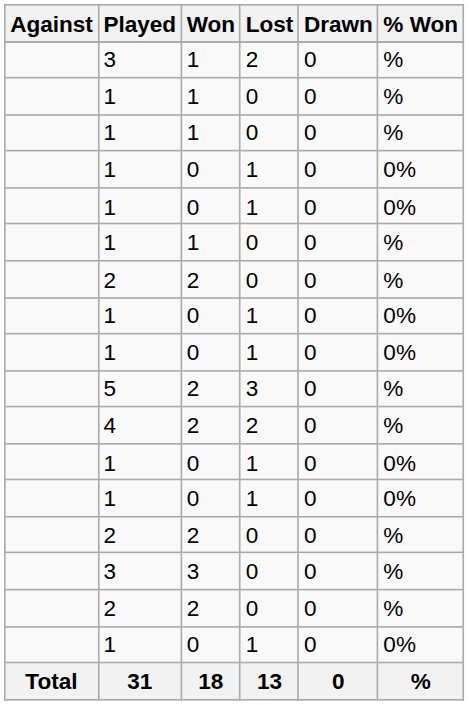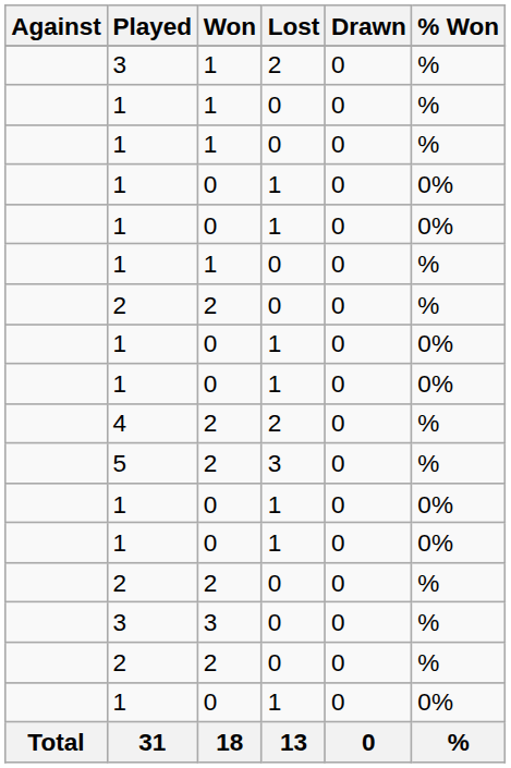 <table class="sortable wikitable" style="font-size: 87%;">
 <tr>
 <th>Against</th>
 <th>Played</th>
 <th>Won</th>
 <th>Lost</th>
 <th>Drawn</th>
 <th>% Won</th>
 </tr>
 <tr bgcolor="#d0ffd0" align="center">
 </tr>
 <tr>
 <td align="left"></td>
 <td>3</td>
 <td>1</td>
 <td>2</td>
 <td>0</td>
 <td>%</td>
 </tr>
 <tr>
 <td align="left"></td>
 <td>1</td>
 <td>1</td>
 <td>0</td>
 <td>0</td>
 <td>%</td>
 </tr>
 <tr>
 <td align="left"></td>
 <td>1</td>
 <td>1</td>
 <td>0</td>
 <td>0</td>
 <td>%</td>
 </tr>
 <tr>
 <td align="left"></td>
 <td>1</td>
 <td>0</td>
 <td>1</td>
 <td>0</td>
 <td>0%</td>
 </tr>
 <tr>
 <td align="left"></td>
 <td>1</td>
 <td>0</td>
 <td>1</td>
 <td>0</td>
 <td>0%</td>
 </tr>
 <tr>
 <td align="left"></td>
 <td>1</td>
 <td>1</td>
 <td>0</td>
 <td>0</td>
 <td>%</td>
 </tr>
 <tr>
 <td align="left"></td>
 <td>2</td>
 <td>2</td>
 <td>0</td>
 <td>0</td>
 <td>%</td>
 </tr>
 <tr>
 <td align="left"></td>
 <td>1</td>
 <td>0</td>
 <td>1</td>
 <td>0</td>
 <td>0%</td>
 </tr>
 <tr>
 <td align="left"></td>
 <td>1</td>
 <td>0</td>
 <td>1</td>
 <td>0</td>
 <td>0%</td>
 </tr>
 <tr>
 <td align="left"></td>
-<td>5</td>
+<td>4</td>
 <td>2</td>
-<td>3</td>
+<td>2</td>
 <td>0</td>
 <td>%</td>
 </tr>
 <tr>
 <td align="left"></td>
-<td>4</td>
+<td>5</td>
 <td>2</td>
-<td>2</td>
+<td>3</td>
 <td>0</td>
 <td>%</td>
 </tr>
 <tr>
 <td align="left"></td>
 <td>1</td>
 <td>0</td>
 <td>1</td>
 <td>0</td>
 <td>0%</td>
 </tr>
 <tr>
 <td align="left"></td>
 <td>1</td>
 <td>0</td>
 <td>1</td>
 <td>0</td>
 <td>0%</td>
 </tr>
 <tr>
 <td align="left"></td>
 <td>2</td>
 <td>2</td>
 <td>0</td>
 <td>0</td>
 <td>%</td>
 </tr>
 <tr>
 <td align="left"></td>
 <td>3</td>
 <td>3</td>
 <td>0</td>
 <td>0</td>
 <td>%</td>
 </tr>
 <tr>
 <td align="left"></td>
 <td>2</td>
 <td>2</td>
 <td>0</td>
 <td>0</td>
 <td>%</td>
 </tr>
 <tr>
 <td align="left"></td>
 <td>1</td>
 <td>0</td>
 <td>1</td>
 <td>0</td>
 <td>0%</td>
 </tr>
 <tr>
 <th>Total</th>
 <th><strong>31</strong></th>
 <th><strong>18</strong></th>
 <th><strong>13</strong></th>
 <th><strong>0</strong></th>
 <th><strong>%</strong></th>
 </tr>
 </table>
